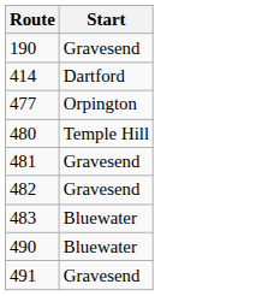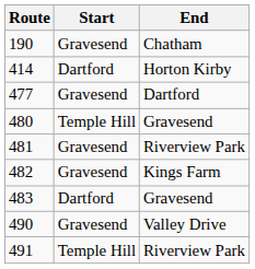 <table class="wikitable">
 <tr>
 <th>Route</th>
 <th>Start</th>
+<th>End</th>
 </tr>
 <tr>
 <td>190</td>
 <td>Gravesend</td>
+<td>Chatham</td>
 </tr>
 <tr>
 <td>414</td>
 <td>Dartford</td>
+<td>Horton Kirby</td>
 </tr>
 <tr>
 <td>477</td>
-<td>Orpington</td>
+<td>Gravesend</td>
+<td>Dartford</td>
 </tr>
 <tr>
 <td>480</td>
 <td>Temple Hill</td>
+<td>Gravesend</td>
 </tr>
 <tr>
 <td>481</td>
 <td>Gravesend</td>
+<td>Riverview Park</td>
 </tr>
 <tr>
 <td>482</td>
 <td>Gravesend</td>
+<td>Kings Farm</td>
 </tr>
 <tr>
 <td>483</td>
-<td>Bluewater</td>
+<td>Dartford</td>
+<td>Gravesend</td>
 </tr>
 <tr>
 <td>490</td>
-<td>Bluewater</td>
+<td>Gravesend</td>
+<td>Valley Drive</td>
 </tr>
 <tr>
 <td>491</td>
-<td>Gravesend</td>
+<td>Temple Hill</td>
+<td>Riverview Park</td>
 </tr>
 </table>
